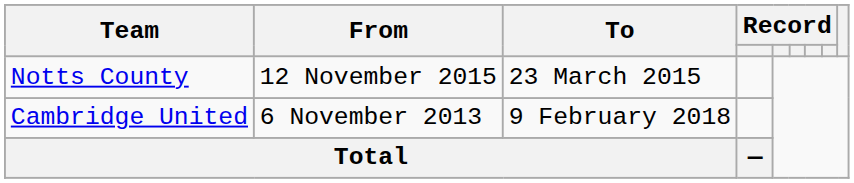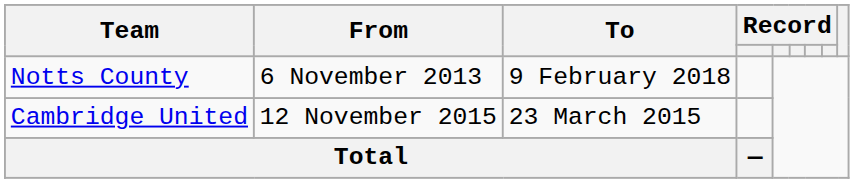 <table class=wikitable style="text-align: center">
 <tr>
 <th rowspan=2>Team</th>
 <th rowspan=2>From</th>
 <th rowspan=2>To</th>
 <th colspan=5>Record</th>
 <th rowspan=2></th>
 </tr>
 <tr>
 <th></th>
 <th></th>
 <th></th>
 <th></th>
 <th></th>
 </tr>
 <tr>
 <td align=left><a href='#'>Notts County</a></td>
-<td align=left>12 November 2015</td>
-<td align=left>23 March 2015<br></td>
+<td align=left>6 November 2013</td>
+<td align=left>9 February 2018<br></td>
 <td></td>
 </tr>
 <tr>
 <td align=left><a href='#'>Cambridge United</a></td>
-<td align=left>6 November 2013</td>
-<td align=left>9 February 2018<br></td>
+<td align=left>12 November 2015</td>
+<td align=left>23 March 2015<br></td>
 <td></td>
 </tr>
 <tr>
 <th colspan=3>Total<br></th>
 <th>—</th>
 </tr>
 </table>
